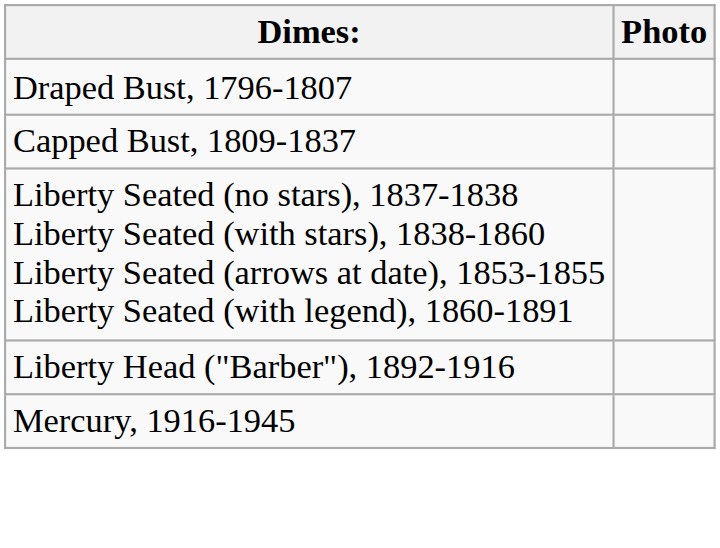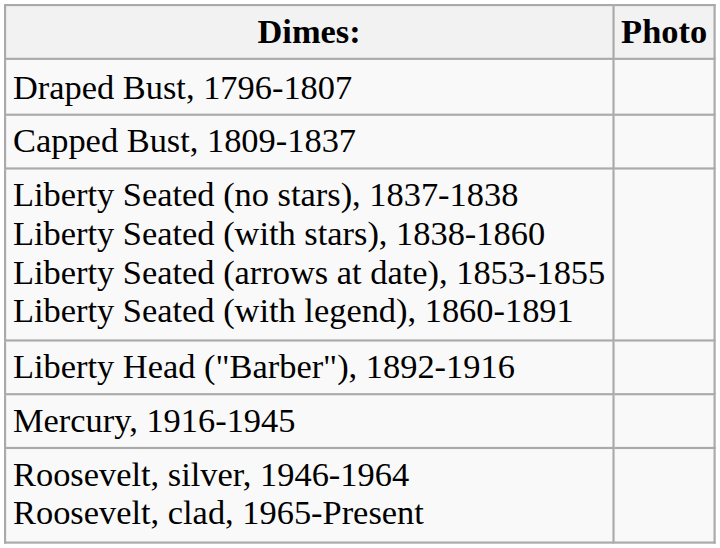 <table border="1" class=wikitable>
 <tr>
 <th>Dimes:</th>
 <th>Photo</th>
 </tr>
 <tr>
 <td>Draped Bust, 1796-1807</td>
 <td></td>
 </tr>
 <tr>
 <td>Capped Bust, 1809-1837</td>
 <td></td>
 </tr>
 <tr>
 <td>Liberty Seated (no stars), 1837-1838<br>Liberty Seated (with stars), 1838-1860<br>Liberty Seated (arrows at date), 1853-1855<br>Liberty Seated (with legend), 1860-1891</td>
 <td></td>
 </tr>
 <tr>
 <td>Liberty Head ("Barber"), 1892-1916</td>
 <td></td>
 </tr>
 <tr>
 <td>Mercury, 1916-1945</td>
 <td></td>
 </tr>
+<tr>
+<td>Roosevelt, silver, 1946-1964<br>Roosevelt, clad, 1965-Present</td>
+<td></td>
+</tr>
 </table>
